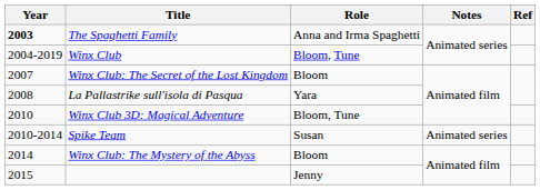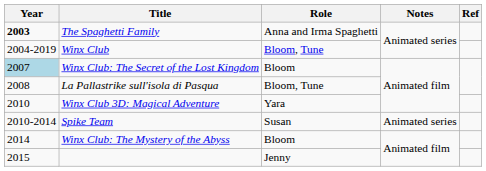 <table class="wikitable plainrowheaders sortable">
 <tr>
 <th scope="col">Year</th>
 <th scope="col">Title</th>
 <th scope="col">Role</th>
 <th scope="col">Notes</th>
 <th scope="col" class="unsortable">Ref</th>
 </tr>
 <tr>
 <td><strong>2003</strong></td>
 <td><em><a href='#'>The Spaghetti Family</a></em></td>
 <td>Anna and Irma Spaghetti</td>
 <td rowspan=2>Animated series</td>
 <td></td>
 </tr>
 <tr>
 <td>2004-2019</td>
 <td><em><a href='#'>Winx Club</a></em></td>
 <td><a href='#'>Bloom</a>, <a href='#'>Tune</a></td>
 <td></td>
 </tr>
 <tr>
-<td>2007</td>
+<td style="background: lightblue;">2007</td>
 <td><em><a href='#'>Winx Club: The Secret of the Lost Kingdom</a></em></td>
 <td>Bloom</td>
 <td rowspan=3>Animated film</td>
 </tr>
 <tr>
 <td>2008</td>
 <td><em>La Pallastrike sull'isola di Pasqua</em></td>
-<td>Yara</td>
+<td>Bloom, Tune</td>
 </tr>
 <tr>
 <td>2010</td>
 <td><em><a href='#'>Winx Club 3D: Magical Adventure</a></em></td>
-<td>Bloom, Tune</td>
+<td>Yara</td>
 <td></td>
 </tr>
 <tr>
 <td>2010-2014</td>
 <td><em><a href='#'>Spike Team</a></em></td>
 <td>Susan</td>
 <td>Animated series</td>
 </tr>
 <tr>
 <td>2014</td>
 <td><em><a href='#'>Winx Club: The Mystery of the Abyss</a></em></td>
 <td>Bloom</td>
 <td rowspan=2>Animated film</td>
 <td></td>
 </tr>
 <tr>
 <td>2015</td>
 <td><em></em></td>
 <td>Jenny</td>
 </tr>
 </table>
